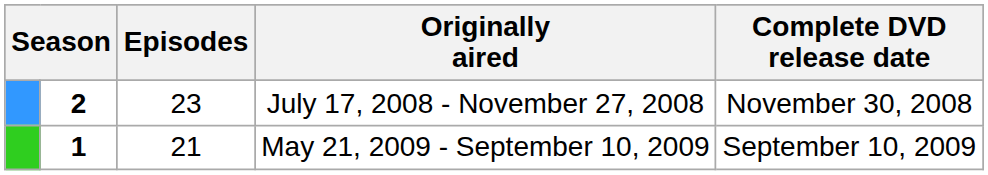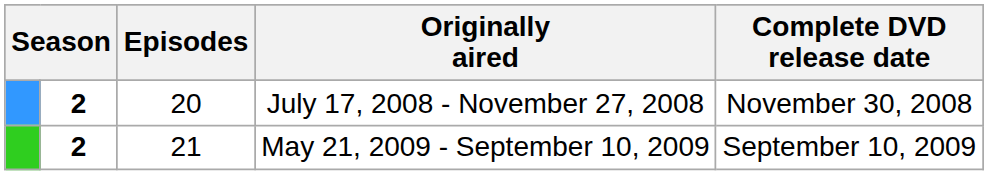 <table class="wikitable" style="background:#FFFFFF;">
 <tr>
 <th colspan="2">Season</th>
 <th>Episodes</th>
 <th>Originally<br>aired</th>
 <th>Complete DVD<br>release date</th>
 </tr>
 <tr>
 <td bgcolor="#3198FF" height="10px"></td>
 <td align="center"><strong>2</strong></td>
-<td align="center">23 </td>
+<td align="center">20 </td>
 <td align="center">July 17, 2008 - November 27, 2008</td>
 <td align="center">November 30, 2008 </td>
 </tr>
 <tr>
 <td bgcolor="#2FCE1F" height="10px"></td>
-<td align="center"><strong>1</strong></td>
+<td align="center"><strong>2</strong></td>
 <td align="center">21 </td>
 <td align="center">May 21, 2009 - September 10, 2009</td>
 <td align="center">September 10, 2009 </td>
 </tr>
 </table>
